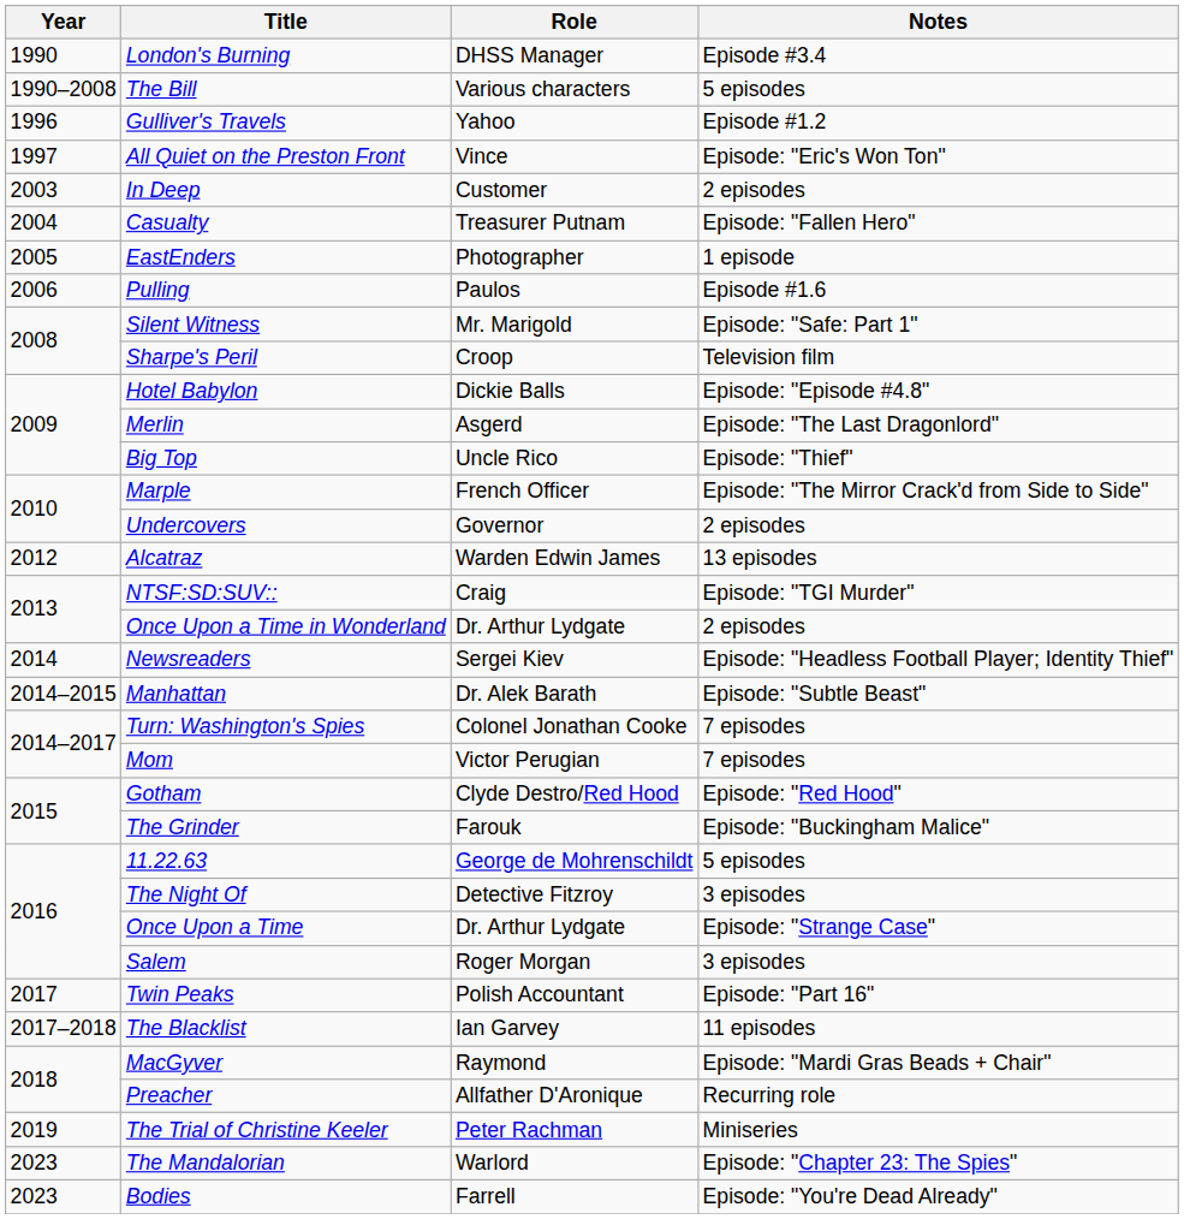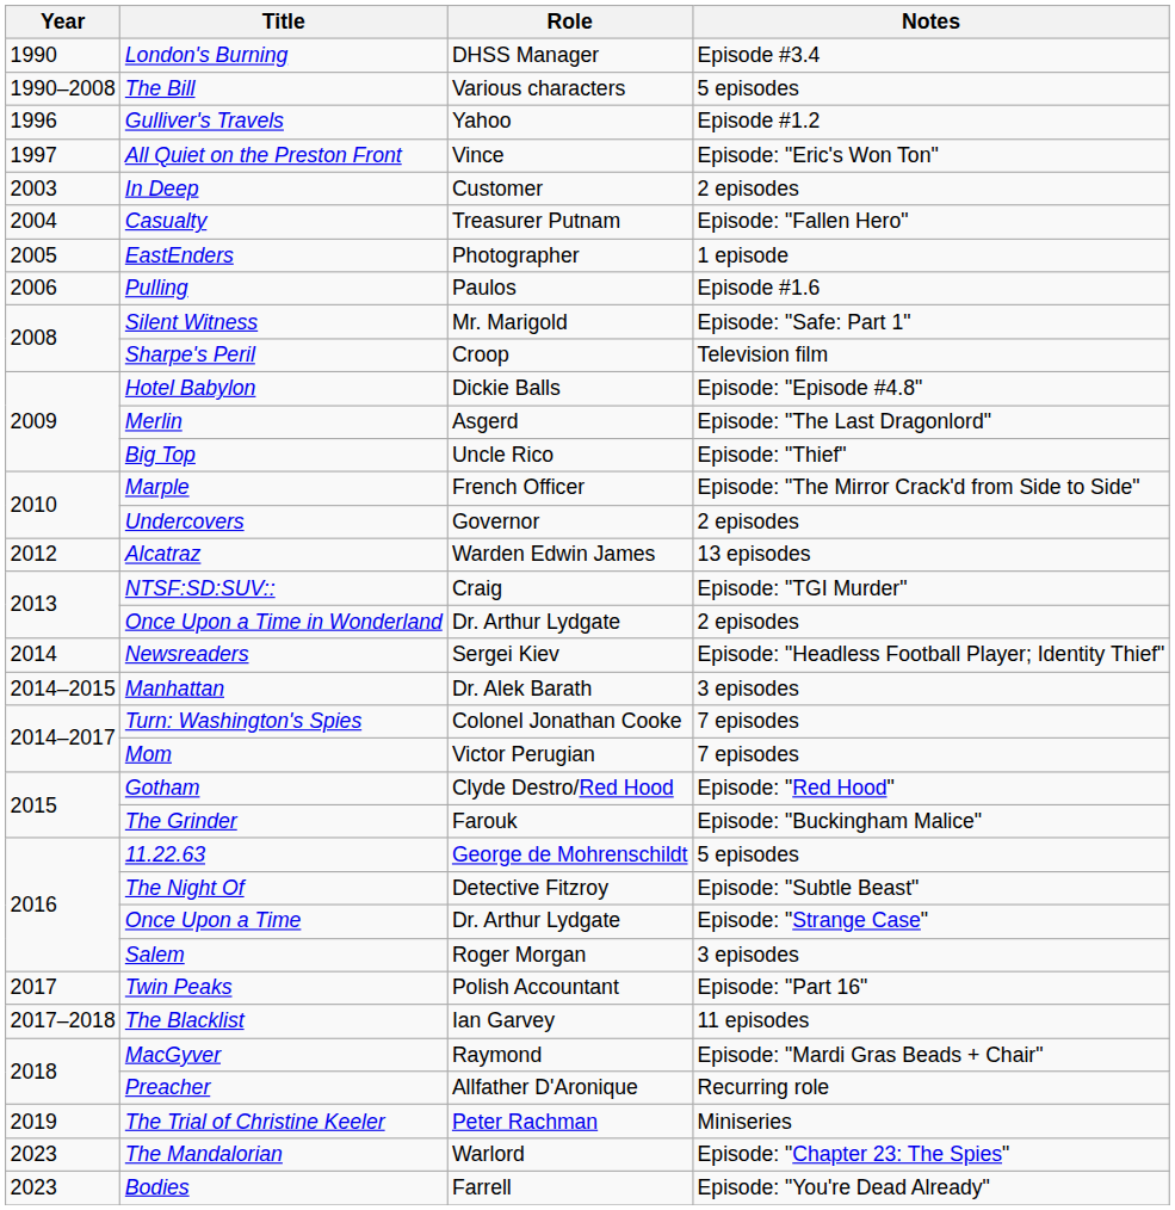 <table class="wikitable sortable">
 <tr>
 <th>Year</th>
 <th>Title</th>
 <th>Role</th>
 <th class="unsortable">Notes</th>
 </tr>
 <tr>
 <td>1990</td>
 <td><em><a href='#'>London's Burning</a></em></td>
 <td>DHSS Manager</td>
 <td>Episode #3.4</td>
 </tr>
 <tr>
 <td>1990–2008</td>
 <td><em><a href='#'>The Bill</a></em></td>
 <td>Various characters</td>
 <td>5 episodes</td>
 </tr>
 <tr>
 <td>1996</td>
 <td><em><a href='#'>Gulliver's Travels</a></em></td>
 <td>Yahoo</td>
 <td>Episode #1.2</td>
 </tr>
 <tr>
 <td>1997</td>
 <td><em><a href='#'>All Quiet on the Preston Front</a></em></td>
 <td>Vince</td>
 <td>Episode: "Eric's Won Ton"</td>
 </tr>
 <tr>
 <td>2003</td>
 <td><em><a href='#'>In Deep</a></em></td>
 <td>Customer</td>
 <td>2 episodes</td>
 </tr>
 <tr>
 <td>2004</td>
 <td><em><a href='#'>Casualty</a></em></td>
 <td>Treasurer Putnam</td>
 <td>Episode: "Fallen Hero"</td>
 </tr>
 <tr>
 <td>2005</td>
 <td><em><a href='#'>EastEnders</a></em></td>
 <td>Photographer</td>
 <td>1 episode</td>
 </tr>
 <tr>
 <td>2006</td>
 <td><em><a href='#'>Pulling</a></em></td>
 <td>Paulos</td>
 <td>Episode #1.6</td>
 </tr>
 <tr>
 <td rowspan="2">2008</td>
 <td><em><a href='#'>Silent Witness</a></em></td>
 <td>Mr. Marigold</td>
 <td>Episode: "Safe: Part 1"</td>
 </tr>
 <tr>
 <td><em><a href='#'>Sharpe's Peril</a></em></td>
 <td>Croop</td>
 <td>Television film</td>
 </tr>
 <tr>
 <td rowspan="3">2009</td>
 <td><em><a href='#'>Hotel Babylon</a></em></td>
 <td>Dickie Balls</td>
 <td>Episode: "Episode #4.8"</td>
 </tr>
 <tr>
 <td><em><a href='#'>Merlin</a></em></td>
 <td>Asgerd</td>
 <td>Episode: "The Last Dragonlord"</td>
 </tr>
 <tr>
 <td><em><a href='#'>Big Top</a></em></td>
 <td>Uncle Rico</td>
 <td>Episode: "Thief"</td>
 </tr>
 <tr>
 <td rowspan="2">2010</td>
 <td><em><a href='#'>Marple</a></em></td>
 <td>French Officer</td>
 <td>Episode: "The Mirror Crack'd from Side to Side"</td>
 </tr>
 <tr>
 <td><em><a href='#'>Undercovers</a></em></td>
 <td>Governor</td>
 <td>2 episodes</td>
 </tr>
 <tr>
 <td>2012</td>
 <td><em><a href='#'>Alcatraz</a></em></td>
 <td>Warden Edwin James</td>
 <td>13 episodes</td>
 </tr>
 <tr>
 <td rowspan="2">2013</td>
 <td><em><a href='#'>NTSF:SD:SUV::</a></em></td>
 <td>Craig</td>
 <td>Episode: "TGI Murder"</td>
 </tr>
 <tr>
 <td><em><a href='#'>Once Upon a Time in Wonderland</a></em></td>
 <td>Dr. Arthur Lydgate</td>
 <td>2 episodes</td>
 </tr>
 <tr>
 <td>2014</td>
 <td><em><a href='#'>Newsreaders</a></em></td>
 <td>Sergei Kiev</td>
 <td>Episode: "Headless Football Player; Identity Thief"</td>
 </tr>
 <tr>
 <td>2014–2015</td>
 <td><em><a href='#'>Manhattan</a></em></td>
 <td>Dr. Alek Barath</td>
-<td>Episode: "Subtle Beast"</td>
+<td>3 episodes</td>
 </tr>
 <tr>
 <td rowspan="2">2014–2017</td>
 <td><em><a href='#'>Turn: Washington's Spies</a></em></td>
 <td>Colonel Jonathan Cooke</td>
 <td>7 episodes</td>
 </tr>
 <tr>
 <td><em><a href='#'>Mom</a></em></td>
 <td>Victor Perugian</td>
 <td>7 episodes</td>
 </tr>
 <tr>
 <td rowspan="2">2015</td>
 <td><em><a href='#'>Gotham</a></em></td>
 <td>Clyde Destro/<a href='#'>Red Hood</a></td>
 <td>Episode: "<a href='#'>Red Hood</a>"</td>
 </tr>
 <tr>
 <td><em><a href='#'>The Grinder</a></em></td>
 <td>Farouk</td>
 <td>Episode: "Buckingham Malice"</td>
 </tr>
 <tr>
 <td rowspan="4">2016</td>
 <td><em><a href='#'>11.22.63</a></em></td>
 <td><a href='#'>George de Mohrenschildt</a></td>
 <td>5 episodes</td>
 </tr>
 <tr>
 <td><em><a href='#'>The Night Of</a></em></td>
 <td>Detective Fitzroy</td>
-<td>3 episodes</td>
+<td>Episode: "Subtle Beast"</td>
 </tr>
 <tr>
 <td><em><a href='#'>Once Upon a Time</a></em></td>
 <td>Dr. Arthur Lydgate</td>
 <td>Episode: "<a href='#'>Strange Case</a>"</td>
 </tr>
 <tr>
 <td><em><a href='#'>Salem</a></em></td>
 <td>Roger Morgan</td>
 <td>3 episodes</td>
 </tr>
 <tr>
 <td>2017</td>
 <td><em><a href='#'>Twin Peaks</a></em></td>
 <td>Polish Accountant</td>
 <td>Episode: "Part 16"</td>
 </tr>
 <tr>
 <td>2017–2018</td>
 <td><em><a href='#'>The Blacklist</a></em></td>
 <td>Ian Garvey</td>
 <td>11 episodes</td>
 </tr>
 <tr>
 <td rowspan="2">2018</td>
 <td><em><a href='#'>MacGyver</a></em></td>
 <td>Raymond</td>
 <td>Episode: "Mardi Gras Beads + Chair"</td>
 </tr>
 <tr>
 <td><em><a href='#'>Preacher</a></em></td>
 <td>Allfather D'Aronique</td>
 <td>Recurring role</td>
 </tr>
 <tr>
 <td>2019</td>
 <td><em><a href='#'>The Trial of Christine Keeler</a></em></td>
 <td><a href='#'>Peter Rachman</a></td>
 <td>Miniseries</td>
 </tr>
 <tr>
 <td>2023</td>
 <td><em><a href='#'>The Mandalorian</a></em></td>
 <td>Warlord</td>
 <td>Episode: "<a href='#'>Chapter 23: The Spies</a>"</td>
 </tr>
 <tr>
 <td>2023</td>
 <td><em><a href='#'>Bodies</a></em></td>
 <td>Farrell</td>
 <td>Episode: "You're Dead Already"</td>
 </tr>
 </table>
